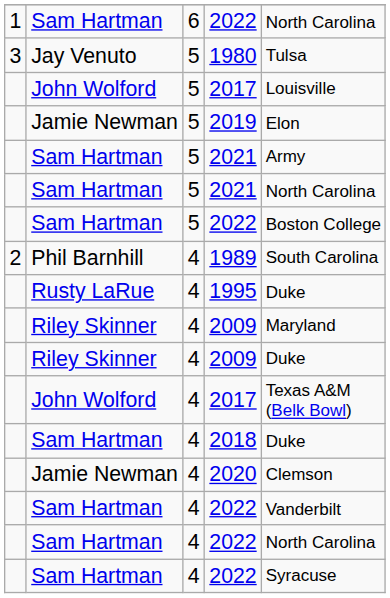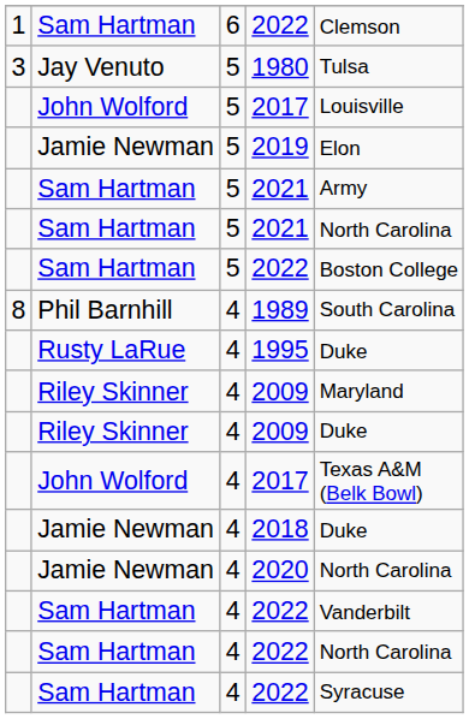 <table class="wikitable">
 <tr>
 </tr>
 <tr>
 <td>1</td>
 <td><a href='#'>Sam Hartman</a></td>
 <td>6</td>
 <td><a href='#'>2022</a></td>
-<td style="font-size:80%;">North Carolina</td>
+<td style="font-size:80%;">Clemson</td>
 </tr>
 <tr>
 <td>3</td>
 <td>Jay Venuto</td>
 <td>5</td>
 <td><a href='#'>1980</a></td>
 <td style="font-size:80%;">Tulsa</td>
 </tr>
 <tr>
 <td></td>
 <td><a href='#'>John Wolford</a></td>
 <td>5</td>
 <td><a href='#'>2017</a></td>
 <td style="font-size:80%;">Louisville</td>
 </tr>
 <tr>
 <td></td>
 <td>Jamie Newman</td>
 <td>5</td>
 <td><a href='#'>2019</a></td>
 <td style="font-size:80%;">Elon</td>
 </tr>
 <tr>
 <td></td>
 <td><a href='#'>Sam Hartman</a></td>
 <td>5</td>
 <td><a href='#'>2021</a></td>
 <td style="font-size:80%;">Army</td>
 </tr>
 <tr>
 <td></td>
 <td><a href='#'>Sam Hartman</a></td>
 <td>5</td>
 <td><a href='#'>2021</a></td>
 <td style="font-size:80%;">North Carolina</td>
 </tr>
 <tr>
 <td></td>
 <td><a href='#'>Sam Hartman</a></td>
 <td>5</td>
 <td><a href='#'>2022</a></td>
 <td style="font-size:80%;">Boston College</td>
 </tr>
 <tr>
-<td>2</td>
+<td>8</td>
 <td>Phil Barnhill</td>
 <td>4</td>
 <td><a href='#'>1989</a></td>
 <td style="font-size:80%;">South Carolina</td>
 </tr>
 <tr>
 <td></td>
 <td><a href='#'>Rusty LaRue</a></td>
 <td>4</td>
 <td><a href='#'>1995</a></td>
 <td style="font-size:80%;">Duke</td>
 </tr>
 <tr>
 <td></td>
 <td><a href='#'>Riley Skinner</a></td>
 <td>4</td>
 <td><a href='#'>2009</a></td>
 <td style="font-size:80%;">Maryland</td>
 </tr>
 <tr>
 <td></td>
 <td><a href='#'>Riley Skinner</a></td>
 <td>4</td>
 <td><a href='#'>2009</a></td>
 <td style="font-size:80%;">Duke</td>
 </tr>
 <tr>
 <td></td>
 <td><a href='#'>John Wolford</a></td>
 <td>4</td>
 <td><a href='#'>2017</a></td>
 <td style="font-size:80%;">Texas A&M<br>(<a href='#'>Belk Bowl</a>)</td>
 </tr>
 <tr>
 <td></td>
-<td><a href='#'>Sam Hartman</a></td>
+<td>Jamie Newman</td>
 <td>4</td>
 <td><a href='#'>2018</a></td>
 <td style="font-size:80%;">Duke</td>
 </tr>
 <tr>
 <td></td>
 <td>Jamie Newman</td>
 <td>4</td>
 <td><a href='#'>2020</a></td>
-<td style="font-size:80%;">Clemson</td>
+<td style="font-size:80%;">North Carolina</td>
 </tr>
 <tr>
 <td></td>
 <td><a href='#'>Sam Hartman</a></td>
 <td>4</td>
 <td><a href='#'>2022</a></td>
 <td style="font-size:80%;">Vanderbilt</td>
 </tr>
 <tr>
 <td></td>
 <td><a href='#'>Sam Hartman</a></td>
 <td>4</td>
 <td><a href='#'>2022</a></td>
 <td style="font-size:80%;">North Carolina</td>
 </tr>
 <tr>
 <td></td>
 <td><a href='#'>Sam Hartman</a></td>
 <td>4</td>
 <td><a href='#'>2022</a></td>
 <td style="font-size:80%;">Syracuse</td>
 </tr>
 </table>
